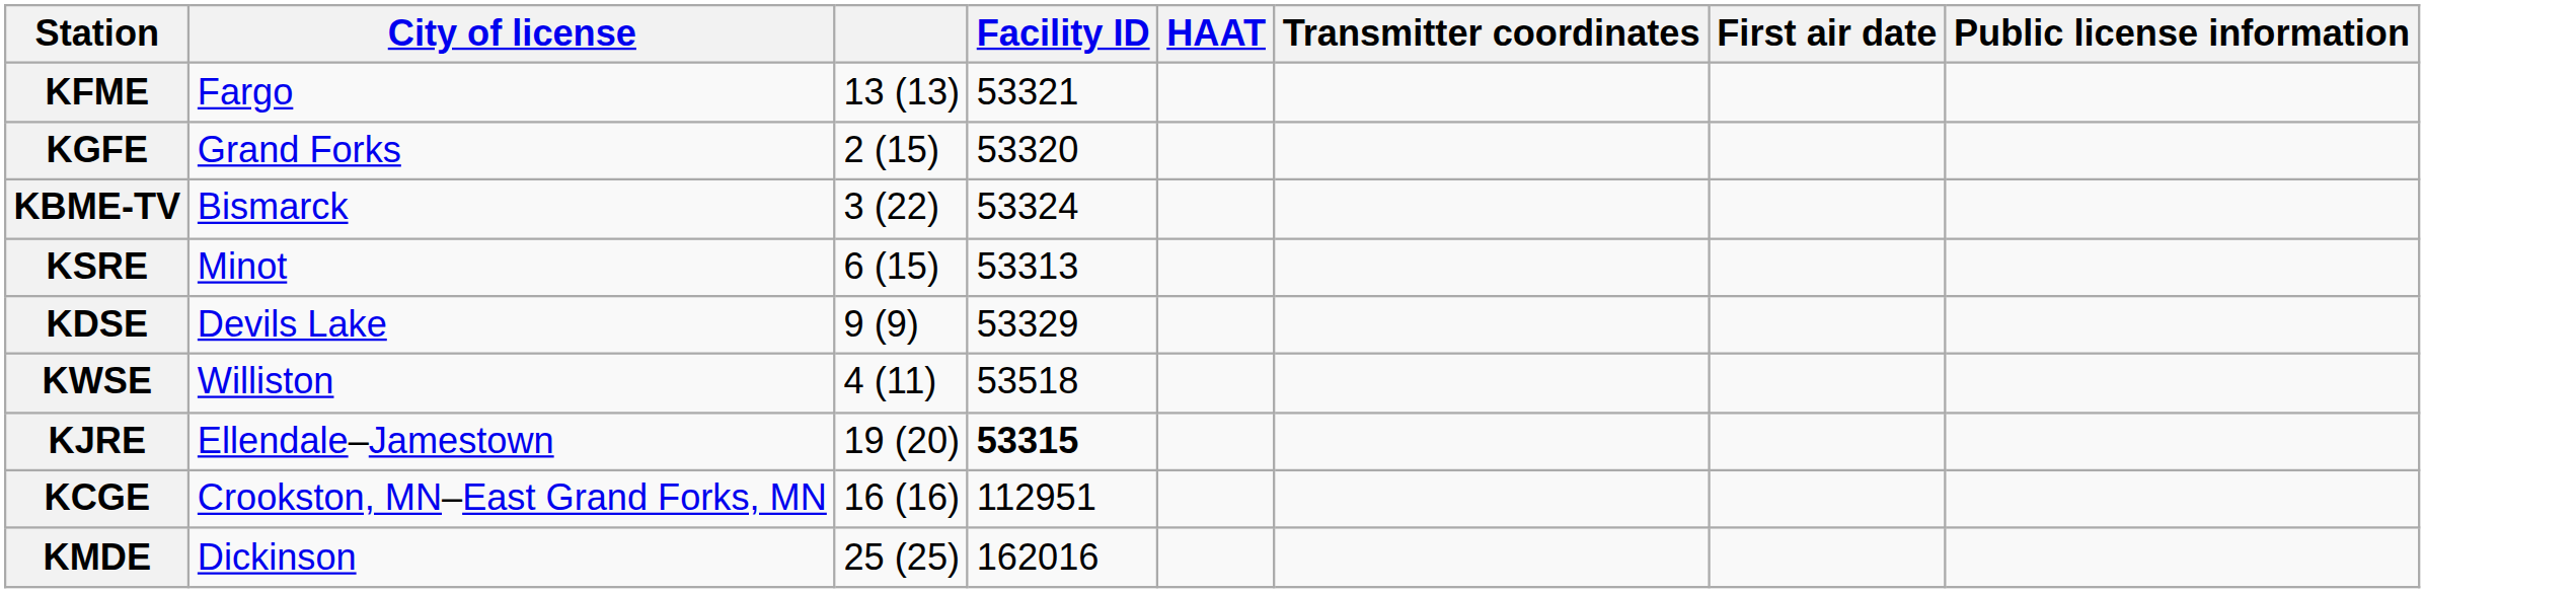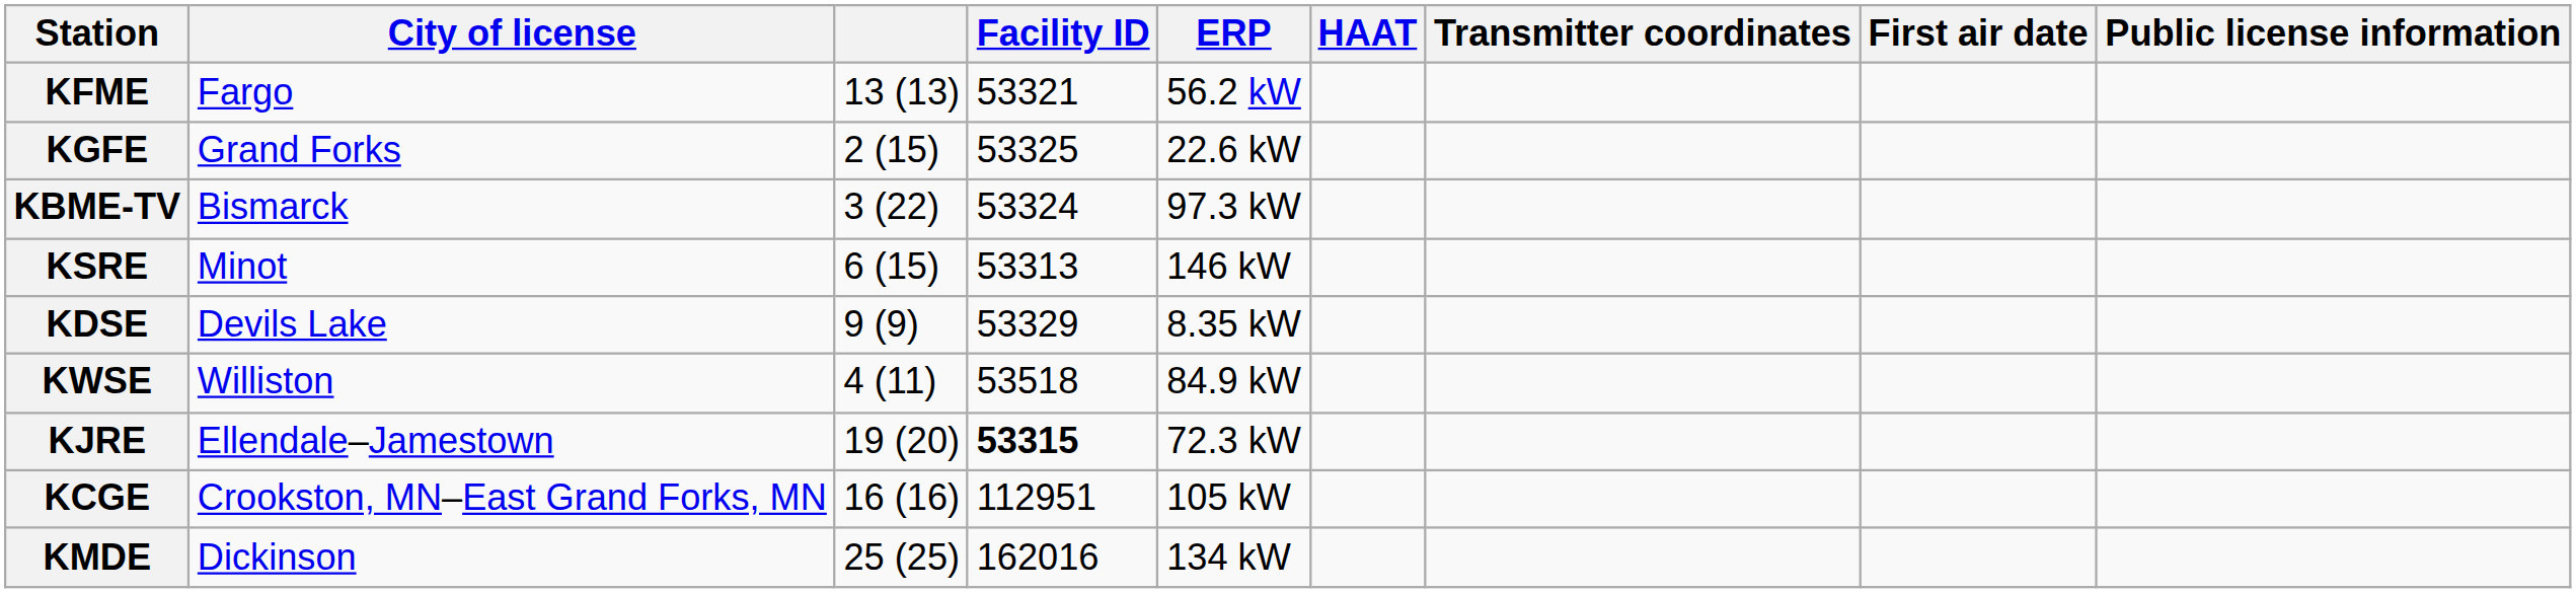 <table class="sortable wikitable">
 <tr>
 <th scope = "col">Station</th>
 <th scope = "col"><a href='#'>City of license</a></th>
 <th scope = "col"></th>
 <th scope = "col"><a href='#'>Facility ID</a></th>
+<th scope = "col"><a href='#'>ERP</a></th>
 <th scope = "col"><a href='#'>HAAT</a></th>
 <th scope = "col" class="unsortable">Transmitter coordinates</th>
 <th scope = "col">First air date</th>
 <th scope = "col" class="unsortable">Public license information</th>
 </tr>
 <tr>
 <th scope = "row">KFME</th>
 <td><a href='#'>Fargo</a></td>
 <td>13 (13)</td>
 <td>53321</td>
+<td>56.2 <a href='#'>kW</a></td>
 <td></td>
 <td></td>
 <td></td>
 <td></td>
 </tr>
 <tr>
 <th scope = "row">KGFE</th>
 <td><a href='#'>Grand Forks</a></td>
 <td>2 (15)</td>
-<td>53320</td>
+<td>53325</td>
+<td>22.6 kW</td>
 <td></td>
 <td></td>
 <td></td>
 <td></td>
 </tr>
 <tr>
 <th scope = "row">KBME-TV</th>
 <td><a href='#'>Bismarck</a></td>
 <td>3 (22)</td>
 <td>53324</td>
+<td>97.3 kW</td>
 <td></td>
 <td></td>
 <td></td>
 <td></td>
 </tr>
 <tr>
 <th scope = "row">KSRE</th>
 <td><a href='#'>Minot</a></td>
 <td>6 (15)</td>
 <td>53313</td>
+<td>146 kW</td>
 <td></td>
 <td></td>
 <td></td>
 <td></td>
 </tr>
 <tr>
 <th scope = "row">KDSE</th>
 <td><a href='#'>Devils Lake</a></td>
 <td>9 (9)</td>
 <td>53329</td>
+<td>8.35 kW</td>
 <td></td>
 <td></td>
 <td></td>
 <td></td>
 </tr>
 <tr>
 <th scope = "row">KWSE</th>
 <td><a href='#'>Williston</a></td>
 <td>4 (11)</td>
 <td>53518</td>
+<td>84.9 kW</td>
 <td></td>
 <td></td>
 <td></td>
 <td></td>
 </tr>
 <tr>
 <th scope = "row">KJRE</th>
 <td><a href='#'>Ellendale</a>–<a href='#'>Jamestown</a></td>
 <td>19 (20)</td>
 <td><strong>53315</strong></td>
+<td>72.3 kW</td>
 <td></td>
 <td></td>
 <td></td>
 <td></td>
 </tr>
 <tr>
 <th scope = "row">KCGE</th>
 <td><a href='#'>Crookston, MN</a>–<a href='#'>East Grand Forks, MN</a></td>
 <td>16 (16)</td>
 <td>112951</td>
+<td>105 kW</td>
 <td></td>
 <td></td>
 <td></td>
 <td></td>
 </tr>
 <tr>
 <th scope = "row">KMDE</th>
 <td><a href='#'>Dickinson</a></td>
 <td>25 (25)</td>
 <td>162016</td>
+<td>134 kW</td>
 <td></td>
 <td></td>
 <td></td>
 <td></td>
 </tr>
 </table>
